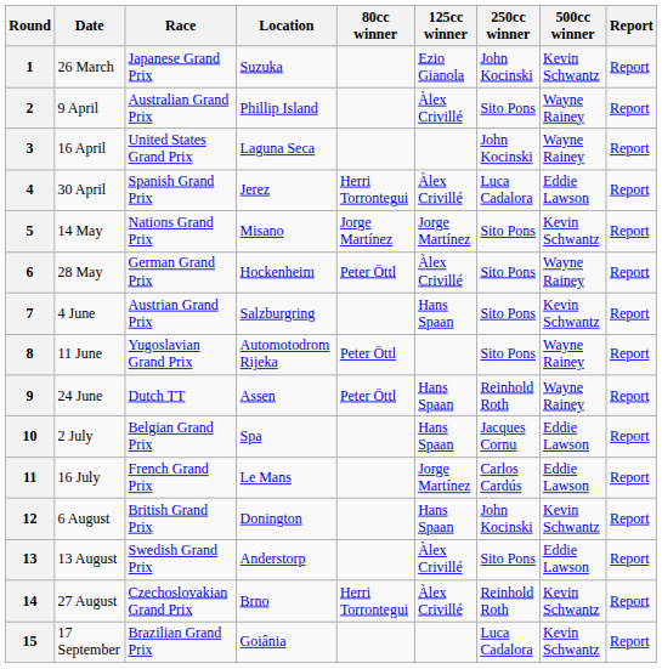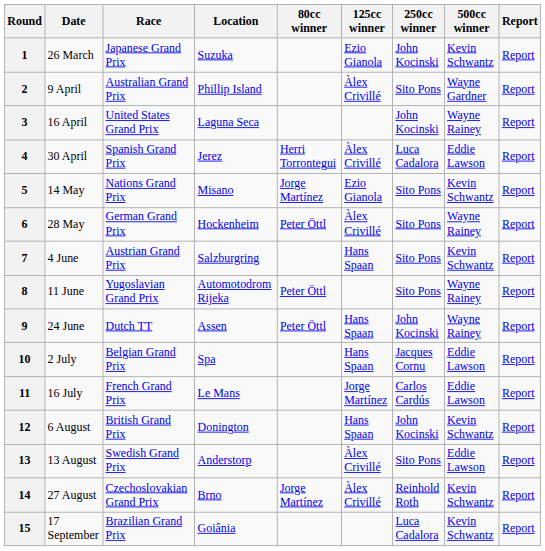 <table class="wikitable" style="font-size: 85%;">
 <tr>
 <th>Round</th>
 <th>Date</th>
 <th>Race</th>
 <th>Location</th>
 <th>80cc winner</th>
 <th>125cc winner</th>
 <th>250cc winner</th>
 <th>500cc winner</th>
 <th>Report</th>
 </tr>
 <tr>
 <th>1</th>
 <td>26 March</td>
 <td> <a href='#'>Japanese Grand Prix</a></td>
 <td><a href='#'>Suzuka</a></td>
 <td></td>
 <td> <a href='#'>Ezio Gianola</a></td>
 <td> <a href='#'>John Kocinski</a></td>
 <td> <a href='#'>Kevin Schwantz</a></td>
 <td><a href='#'>Report</a></td>
 </tr>
 <tr>
 <th>2</th>
 <td>9 April</td>
 <td> <a href='#'>Australian Grand Prix</a></td>
 <td><a href='#'>Phillip Island</a></td>
 <td></td>
 <td> <a href='#'>Àlex Crivillé</a></td>
 <td> <a href='#'>Sito Pons</a></td>
-<td> <a href='#'>Wayne Rainey</a></td>
+<td> <a href='#'>Wayne Gardner</a></td>
 <td><a href='#'>Report</a></td>
 </tr>
 <tr>
 <th>3</th>
 <td>16 April</td>
 <td> <a href='#'>United States Grand Prix</a></td>
 <td><a href='#'>Laguna Seca</a></td>
 <td></td>
 <td></td>
 <td> <a href='#'>John Kocinski</a></td>
 <td> <a href='#'>Wayne Rainey</a></td>
 <td><a href='#'>Report</a></td>
 </tr>
 <tr>
 <th>4</th>
 <td>30 April</td>
 <td> <a href='#'>Spanish Grand Prix</a></td>
 <td><a href='#'>Jerez</a></td>
 <td> <a href='#'>Herri Torrontegui</a></td>
 <td> <a href='#'>Àlex Crivillé</a></td>
 <td> <a href='#'>Luca Cadalora</a></td>
 <td> <a href='#'>Eddie Lawson</a></td>
 <td><a href='#'>Report</a></td>
 </tr>
 <tr>
 <th>5</th>
 <td>14 May</td>
 <td> <a href='#'>Nations Grand Prix</a></td>
 <td><a href='#'>Misano</a></td>
 <td> <a href='#'>Jorge Martínez</a></td>
-<td> <a href='#'>Jorge Martínez</a></td>
+<td> <a href='#'>Ezio Gianola</a></td>
 <td> <a href='#'>Sito Pons</a></td>
 <td> <a href='#'>Kevin Schwantz</a></td>
 <td><a href='#'>Report</a></td>
 </tr>
 <tr>
 <th>6</th>
 <td>28 May</td>
 <td> <a href='#'>German Grand Prix</a></td>
 <td><a href='#'>Hockenheim</a></td>
 <td> <a href='#'>Peter Öttl</a></td>
 <td> <a href='#'>Àlex Crivillé</a></td>
 <td> <a href='#'>Sito Pons</a></td>
 <td> <a href='#'>Wayne Rainey</a></td>
 <td><a href='#'>Report</a></td>
 </tr>
 <tr>
 <th>7</th>
 <td>4 June</td>
 <td> <a href='#'>Austrian Grand Prix</a></td>
 <td><a href='#'>Salzburgring</a></td>
 <td></td>
 <td> <a href='#'>Hans Spaan</a></td>
 <td> <a href='#'>Sito Pons</a></td>
 <td> <a href='#'>Kevin Schwantz</a></td>
 <td><a href='#'>Report</a></td>
 </tr>
 <tr>
 <th>8</th>
 <td>11 June</td>
 <td> <a href='#'>Yugoslavian Grand Prix</a></td>
 <td><a href='#'>Automotodrom Rijeka</a></td>
 <td> <a href='#'>Peter Öttl</a></td>
 <td></td>
 <td> <a href='#'>Sito Pons</a></td>
 <td> <a href='#'>Wayne Rainey</a></td>
 <td><a href='#'>Report</a></td>
 </tr>
 <tr>
 <th>9</th>
 <td>24 June</td>
 <td> <a href='#'>Dutch TT</a></td>
 <td><a href='#'>Assen</a></td>
 <td> <a href='#'>Peter Öttl</a></td>
 <td> <a href='#'>Hans Spaan</a></td>
-<td> <a href='#'>Reinhold Roth</a></td>
+<td> <a href='#'>John Kocinski</a></td>
 <td> <a href='#'>Wayne Rainey</a></td>
 <td><a href='#'>Report</a></td>
 </tr>
 <tr>
 <th>10</th>
 <td>2 July</td>
 <td> <a href='#'>Belgian Grand Prix</a></td>
 <td><a href='#'>Spa</a></td>
 <td></td>
 <td> <a href='#'>Hans Spaan</a></td>
 <td> <a href='#'>Jacques Cornu</a></td>
 <td> <a href='#'>Eddie Lawson</a></td>
 <td><a href='#'>Report</a></td>
 </tr>
 <tr>
 <th>11</th>
 <td>16 July</td>
 <td> <a href='#'>French Grand Prix</a></td>
 <td><a href='#'>Le Mans</a></td>
 <td></td>
 <td> <a href='#'>Jorge Martínez</a></td>
 <td> <a href='#'>Carlos Cardús</a></td>
 <td> <a href='#'>Eddie Lawson</a></td>
 <td><a href='#'>Report</a></td>
 </tr>
 <tr>
 <th>12</th>
 <td>6 August</td>
 <td> <a href='#'>British Grand Prix</a></td>
 <td><a href='#'>Donington</a></td>
 <td></td>
 <td> <a href='#'>Hans Spaan</a></td>
 <td> <a href='#'>John Kocinski</a></td>
 <td> <a href='#'>Kevin Schwantz</a></td>
 <td><a href='#'>Report</a></td>
 </tr>
 <tr>
 <th>13</th>
 <td>13 August</td>
 <td> <a href='#'>Swedish Grand Prix</a></td>
 <td><a href='#'>Anderstorp</a></td>
 <td></td>
 <td> <a href='#'>Àlex Crivillé</a></td>
 <td> <a href='#'>Sito Pons</a></td>
 <td> <a href='#'>Eddie Lawson</a></td>
 <td><a href='#'>Report</a></td>
 </tr>
 <tr>
 <th>14</th>
 <td>27 August</td>
 <td> <a href='#'>Czechoslovakian Grand Prix</a></td>
 <td><a href='#'>Brno</a></td>
-<td> <a href='#'>Herri Torrontegui</a></td>
+<td> <a href='#'>Jorge Martínez</a></td>
 <td> <a href='#'>Àlex Crivillé</a></td>
 <td> <a href='#'>Reinhold Roth</a></td>
 <td> <a href='#'>Kevin Schwantz</a></td>
 <td><a href='#'>Report</a></td>
 </tr>
 <tr>
 <th>15</th>
 <td>17 September</td>
 <td> <a href='#'>Brazilian Grand Prix</a></td>
 <td><a href='#'>Goiânia</a></td>
 <td></td>
 <td></td>
 <td> <a href='#'>Luca Cadalora</a></td>
 <td> <a href='#'>Kevin Schwantz</a></td>
 <td><a href='#'>Report</a></td>
 </tr>
 </table>
